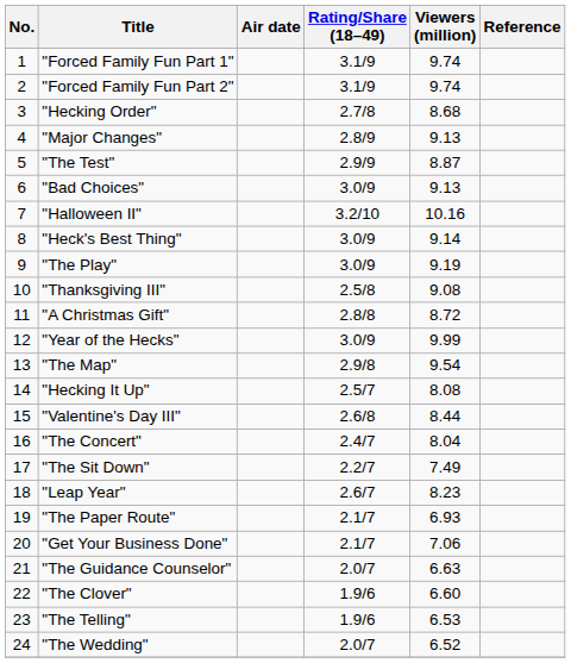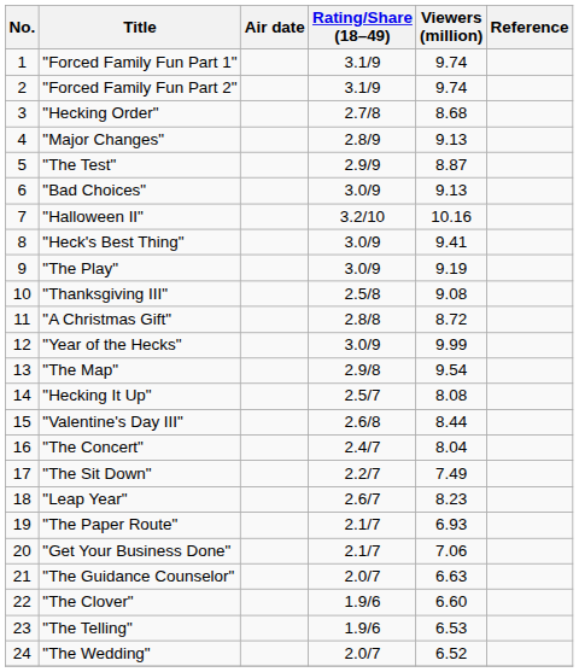 <table class="wikitable">
 <tr>
 <th>No.</th>
 <th>Title</th>
 <th>Air date</th>
 <th><a href='#'>Rating/Share</a><br>(18–49)</th>
 <th>Viewers<br>(million)</th>
 <th>Reference</th>
 </tr>
 <tr>
 <td style="text-align:center">1</td>
 <td>"Forced Family Fun Part 1"</td>
 <td></td>
 <td style="text-align:center">3.1/9</td>
 <td style="text-align:center">9.74</td>
 <td style="text-align:center"></td>
 </tr>
 <tr>
 <td style="text-align:center">2</td>
 <td>"Forced Family Fun Part 2"</td>
 <td></td>
 <td style="text-align:center">3.1/9</td>
 <td style="text-align:center">9.74</td>
 <td style="text-align:center"></td>
 </tr>
 <tr>
 <td style="text-align:center">3</td>
 <td>"Hecking Order"</td>
 <td></td>
 <td style="text-align:center">2.7/8</td>
 <td style="text-align:center">8.68</td>
 <td style="text-align:center"></td>
 </tr>
 <tr>
 <td style="text-align:center">4</td>
 <td>"Major Changes"</td>
 <td></td>
 <td style="text-align:center">2.8/9</td>
 <td style="text-align:center">9.13</td>
 <td style="text-align:center"></td>
 </tr>
 <tr>
 <td style="text-align:center">5</td>
 <td>"The Test"</td>
 <td></td>
 <td style="text-align:center">2.9/9</td>
 <td style="text-align:center">8.87</td>
 <td style="text-align:center"></td>
 </tr>
 <tr>
 <td style="text-align:center">6</td>
 <td>"Bad Choices"</td>
 <td></td>
 <td style="text-align:center">3.0/9</td>
 <td style="text-align:center">9.13</td>
 <td style="text-align:center"></td>
 </tr>
 <tr>
 <td style="text-align:center">7</td>
 <td>"Halloween II"</td>
 <td></td>
 <td style="text-align:center">3.2/10</td>
 <td style="text-align:center">10.16</td>
 <td style="text-align:center"></td>
 </tr>
 <tr>
 <td style="text-align:center">8</td>
 <td>"Heck's Best Thing"</td>
 <td></td>
 <td style="text-align:center">3.0/9</td>
-<td style="text-align:center">9.14</td>
+<td style="text-align:center">9.41</td>
 <td style="text-align:center"></td>
 </tr>
 <tr>
 <td style="text-align:center">9</td>
 <td>"The Play"</td>
 <td></td>
 <td style="text-align:center">3.0/9</td>
 <td style="text-align:center">9.19</td>
 <td style="text-align:center"></td>
 </tr>
 <tr>
 <td style="text-align:center">10</td>
 <td>"Thanksgiving III"</td>
 <td></td>
 <td style="text-align:center">2.5/8</td>
 <td style="text-align:center">9.08</td>
 <td style="text-align:center"></td>
 </tr>
 <tr>
 <td style="text-align:center">11</td>
 <td>"A Christmas Gift"</td>
 <td></td>
 <td style="text-align:center">2.8/8</td>
 <td style="text-align:center">8.72</td>
 <td style="text-align:center"></td>
 </tr>
 <tr>
 <td style="text-align:center">12</td>
 <td>"Year of the Hecks"</td>
 <td></td>
 <td style="text-align:center">3.0/9</td>
 <td style="text-align:center">9.99</td>
 <td style="text-align:center"></td>
 </tr>
 <tr>
 <td style="text-align:center">13</td>
 <td>"The Map"</td>
 <td></td>
 <td style="text-align:center">2.9/8</td>
 <td style="text-align:center">9.54</td>
 <td style="text-align:center"></td>
 </tr>
 <tr>
 <td style="text-align:center">14</td>
 <td>"Hecking It Up"</td>
 <td></td>
 <td style="text-align:center">2.5/7</td>
 <td style="text-align:center">8.08</td>
 <td style="text-align:center"></td>
 </tr>
 <tr>
 <td style="text-align:center">15</td>
 <td>"Valentine's Day III"</td>
 <td></td>
 <td style="text-align:center">2.6/8</td>
 <td style="text-align:center">8.44</td>
 <td style="text-align:center"></td>
 </tr>
 <tr>
 <td style="text-align:center">16</td>
 <td>"The Concert"</td>
 <td></td>
 <td style="text-align:center">2.4/7</td>
 <td style="text-align:center">8.04</td>
 <td style="text-align:center"></td>
 </tr>
 <tr>
 <td style="text-align:center">17</td>
 <td>"The Sit Down"</td>
 <td></td>
 <td style="text-align:center">2.2/7</td>
 <td style="text-align:center">7.49</td>
 <td style="text-align:center"></td>
 </tr>
 <tr>
 <td style="text-align:center">18</td>
 <td>"Leap Year"</td>
 <td></td>
 <td style="text-align:center">2.6/7</td>
 <td style="text-align:center">8.23</td>
 <td style="text-align:center"></td>
 </tr>
 <tr>
 <td style="text-align:center">19</td>
 <td>"The Paper Route"</td>
 <td></td>
 <td style="text-align:center">2.1/7</td>
 <td style="text-align:center">6.93</td>
 <td style="text-align:center"></td>
 </tr>
 <tr>
 <td style="text-align:center">20</td>
 <td>"Get Your Business Done"</td>
 <td></td>
 <td style="text-align:center">2.1/7</td>
 <td style="text-align:center">7.06</td>
 <td style="text-align:center"></td>
 </tr>
 <tr>
 <td style="text-align:center">21</td>
 <td>"The Guidance Counselor"</td>
 <td></td>
 <td style="text-align:center">2.0/7</td>
 <td style="text-align:center">6.63</td>
 <td style="text-align:center"></td>
 </tr>
 <tr>
 <td style="text-align:center">22</td>
 <td>"The Clover"</td>
 <td></td>
 <td style="text-align:center">1.9/6</td>
 <td style="text-align:center">6.60</td>
 <td style="text-align:center"></td>
 </tr>
 <tr>
 <td style="text-align:center">23</td>
 <td>"The Telling"</td>
 <td></td>
 <td style="text-align:center">1.9/6</td>
 <td style="text-align:center">6.53</td>
 <td style="text-align:center"></td>
 </tr>
 <tr>
 <td style="text-align:center">24</td>
 <td>"The Wedding"</td>
 <td></td>
 <td style="text-align:center">2.0/7</td>
 <td style="text-align:center">6.52</td>
 <td style="text-align:center"></td>
 </tr>
 <tr>
 </tr>
 </table>
